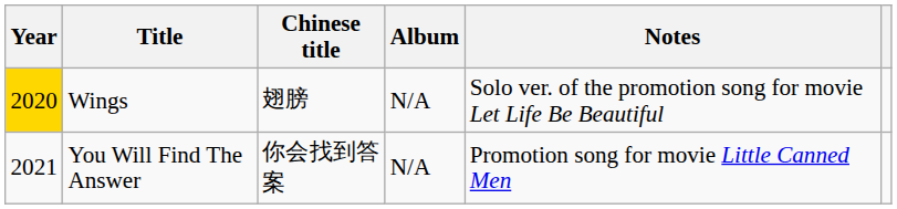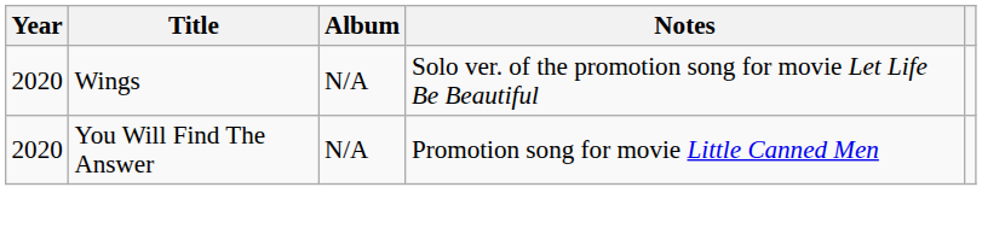 <table class="wikitable sortable">
 <tr>
 <th>Year</th>
 <th>Title</th>
-<th>Chinese title</th>
 <th>Album</th>
 <th>Notes</th>
 <th></th>
 </tr>
 <tr>
-<td style="background: gold;">2020</td>
+<td>2020</td>
 <td>Wings</td>
-<td>翅膀</td>
 <td>N/A</td>
 <td>Solo ver. of the promotion song for movie <em>Let Life Be Beautiful</em></td>
 <td></td>
 </tr>
 <tr>
-<td>2021</td>
+<td>2020</td>
 <td>You Will Find The Answer</td>
-<td>你会找到答案</td>
 <td>N/A</td>
 <td>Promotion song for movie <em><a href='#'>Little Canned Men</a></em></td>
 <td style="text-align:center;"></td>
 </tr>
 </table>
